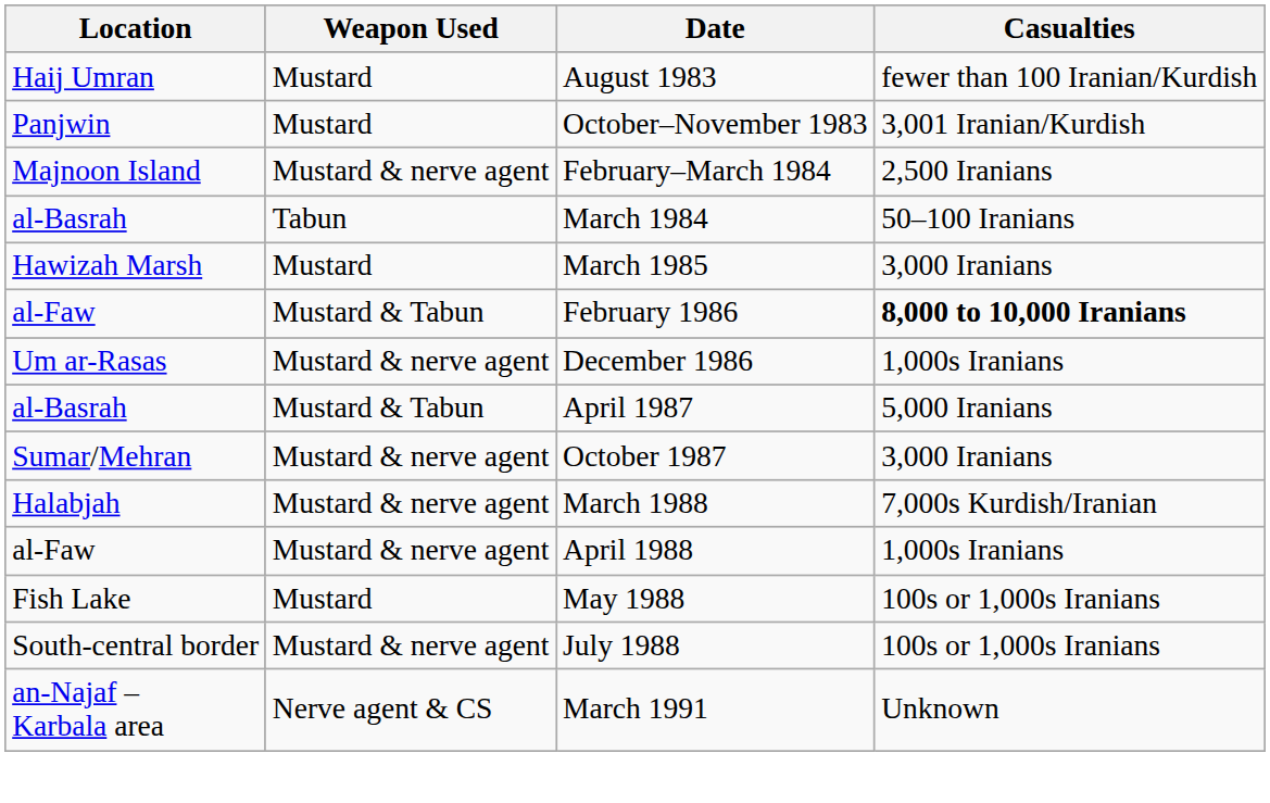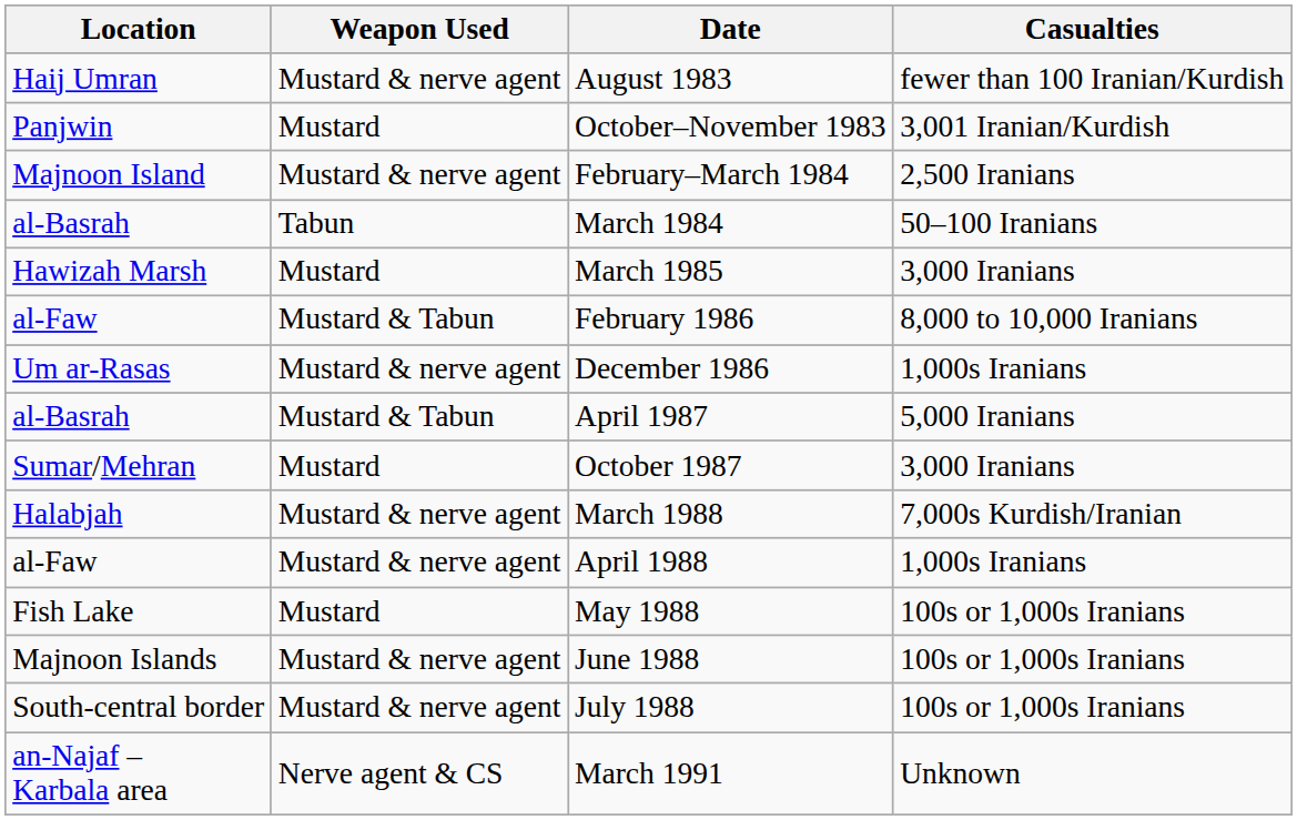 <table class="wikitable">
 <tr>
 <th>Location</th>
 <th>Weapon Used</th>
 <th>Date</th>
 <th>Casualties</th>
 </tr>
 <tr>
 <td><a href='#'>Haij Umran</a></td>
-<td>Mustard</td>
+<td>Mustard & nerve agent</td>
 <td>August 1983</td>
 <td>fewer than 100 Iranian/Kurdish</td>
 </tr>
 <tr>
 <td><a href='#'>Panjwin</a></td>
 <td>Mustard</td>
 <td>October–November 1983</td>
 <td>3,001 Iranian/Kurdish</td>
 </tr>
 <tr>
 <td><a href='#'>Majnoon Island</a></td>
 <td>Mustard & nerve agent</td>
 <td>February–March 1984</td>
 <td>2,500 Iranians</td>
 </tr>
 <tr>
 <td><a href='#'>al-Basrah</a></td>
 <td>Tabun</td>
 <td>March 1984</td>
 <td>50–100 Iranians</td>
 </tr>
 <tr>
 <td><a href='#'>Hawizah Marsh</a></td>
 <td>Mustard</td>
 <td>March 1985</td>
 <td>3,000 Iranians</td>
 </tr>
 <tr>
 <td><a href='#'>al-Faw</a></td>
 <td>Mustard & Tabun</td>
 <td>February 1986</td>
-<td><strong>8,000 to 10,000 Iranians</strong></td>
+<td>8,000 to 10,000 Iranians</td>
 </tr>
 <tr>
 <td><a href='#'>Um ar-Rasas</a></td>
 <td>Mustard & nerve agent</td>
 <td>December 1986</td>
 <td>1,000s Iranians</td>
 </tr>
 <tr>
 <td><a href='#'>al-Basrah</a></td>
 <td>Mustard & Tabun</td>
 <td>April 1987</td>
 <td>5,000 Iranians</td>
 </tr>
 <tr>
 <td><a href='#'>Sumar</a>/<a href='#'>Mehran</a></td>
-<td>Mustard & nerve agent</td>
+<td>Mustard</td>
 <td>October 1987</td>
 <td>3,000 Iranians</td>
 </tr>
 <tr>
 <td><a href='#'>Halabjah</a></td>
 <td>Mustard & nerve agent</td>
 <td>March 1988</td>
 <td>7,000s Kurdish/Iranian</td>
 </tr>
 <tr>
 <td>al-Faw</td>
 <td>Mustard & nerve agent</td>
 <td>April 1988</td>
 <td>1,000s Iranians</td>
 </tr>
 <tr>
 <td>Fish Lake</td>
 <td>Mustard</td>
 <td>May 1988</td>
 <td>100s or 1,000s Iranians</td>
 </tr>
 <tr>
+<td>Majnoon Islands</td>
+<td>Mustard & nerve agent</td>
+<td>June 1988</td>
+<td>100s or 1,000s Iranians</td>
+</tr>
+<tr>
 <td>South-central border</td>
 <td>Mustard & nerve agent</td>
 <td>July 1988</td>
 <td>100s or 1,000s Iranians</td>
 </tr>
 <tr>
 <td><a href='#'>an-Najaf</a> – <br><a href='#'>Karbala</a> area</td>
 <td>Nerve agent & CS</td>
 <td>March 1991</td>
 <td>Unknown</td>
 </tr>
 </table>
